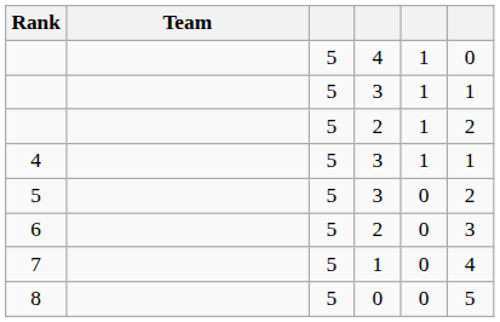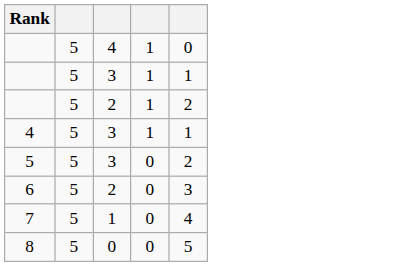 <table class="wikitable" style="text-align: center; font-size:90% ">
 <tr>
 <th width=35>Rank</th>
-<th width=160>Team</th>
 <th width=25></th>
 <th width=25></th>
 <th width=25></th>
 <th width=25></th>
 </tr>
 <tr>
 <td></td>
-<td align=left></td>
 <td>5</td>
 <td>4</td>
 <td>1</td>
 <td>0</td>
 </tr>
 <tr>
 <td></td>
-<td align=left></td>
 <td>5</td>
 <td>3</td>
 <td>1</td>
 <td>1</td>
 </tr>
 <tr>
 <td></td>
-<td align=left></td>
 <td>5</td>
 <td>2</td>
 <td>1</td>
 <td>2</td>
 </tr>
 <tr>
 <td>4</td>
-<td align=left></td>
 <td>5</td>
 <td>3</td>
 <td>1</td>
 <td>1</td>
 </tr>
 <tr>
 <td>5</td>
-<td align=left></td>
 <td>5</td>
 <td>3</td>
 <td>0</td>
 <td>2</td>
 </tr>
 <tr>
 <td>6</td>
-<td align=left></td>
 <td>5</td>
 <td>2</td>
 <td>0</td>
 <td>3</td>
 </tr>
 <tr>
 <td>7</td>
-<td align=left></td>
 <td>5</td>
 <td>1</td>
 <td>0</td>
 <td>4</td>
 </tr>
 <tr>
 <td>8</td>
-<td align=left></td>
 <td>5</td>
 <td>0</td>
 <td>0</td>
 <td>5</td>
 </tr>
 </table>
